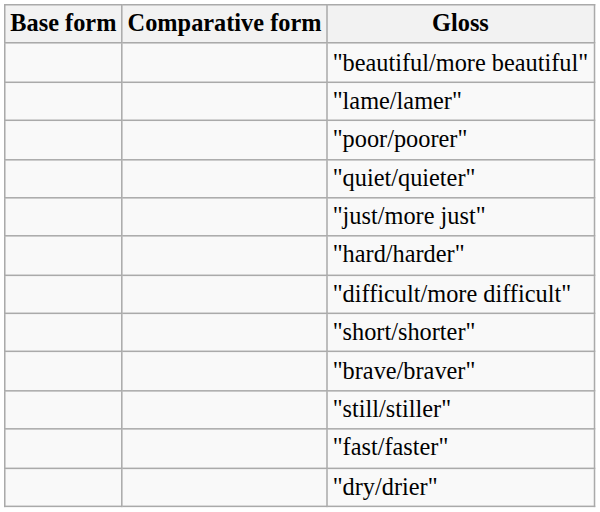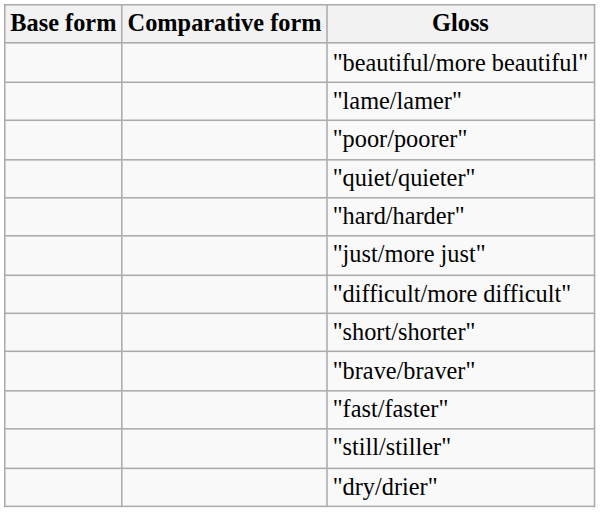 <table class="wikitable">
 <tr>
 <th>Base form</th>
 <th>Comparative form</th>
 <th>Gloss</th>
 </tr>
 <tr>
 <td></td>
 <td></td>
 <td>"beautiful/more beautiful"</td>
 </tr>
 <tr>
 <td></td>
 <td></td>
 <td>"lame/lamer"</td>
 </tr>
 <tr>
 <td></td>
 <td></td>
 <td>"poor/poorer"</td>
 </tr>
 <tr>
 <td></td>
 <td></td>
 <td>"quiet/quieter"</td>
 </tr>
 <tr>
 <td></td>
 <td></td>
-<td>"just/more just"</td>
+<td>"hard/harder"</td>
 </tr>
 <tr>
 <td></td>
 <td></td>
-<td>"hard/harder"</td>
+<td>"just/more just"</td>
 </tr>
 <tr>
 <td></td>
 <td></td>
 <td>"difficult/more difficult"</td>
 </tr>
 <tr>
 <td></td>
 <td></td>
 <td>"short/shorter"</td>
 </tr>
 <tr>
 <td></td>
 <td></td>
 <td>"brave/braver"</td>
 </tr>
 <tr>
 <td></td>
 <td></td>
-<td>"still/stiller"</td>
+<td>"fast/faster"</td>
 </tr>
 <tr>
 <td></td>
 <td></td>
-<td>"fast/faster"</td>
+<td>"still/stiller"</td>
 </tr>
 <tr>
 <td></td>
 <td></td>
 <td>"dry/drier"</td>
 </tr>
 </table>
